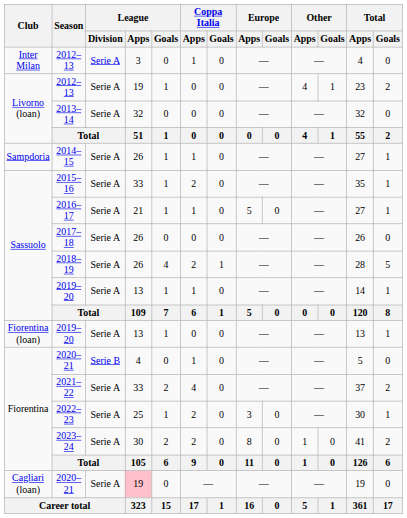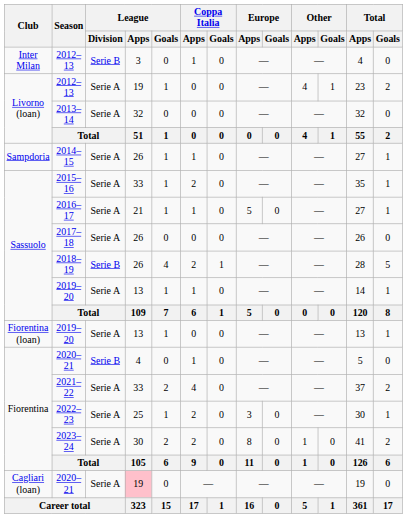 <table class="wikitable" style="text-align:center">
 <tr>
 <th rowspan="2">Club</th>
 <th rowspan="2">Season</th>
 <th colspan="3">League</th>
 <th colspan="2"><a href='#'>Coppa Italia</a></th>
 <th colspan="2">Europe</th>
 <th colspan="2">Other</th>
 <th colspan="2">Total</th>
 </tr>
 <tr>
 <th>Division</th>
 <th>Apps</th>
 <th>Goals</th>
 <th>Apps</th>
 <th>Goals</th>
 <th>Apps</th>
 <th>Goals</th>
 <th>Apps</th>
 <th>Goals</th>
 <th>Apps</th>
 <th>Goals</th>
 </tr>
 <tr>
 <td><a href='#'>Inter Milan</a></td>
 <td><a href='#'>2012–13</a></td>
-<td><a href='#'>Serie A</a></td>
+<td><a href='#'>Serie B</a></td>
 <td>3</td>
 <td>0</td>
 <td>1</td>
 <td>0</td>
 <td colspan="2">—</td>
 <td colspan="2">—</td>
 <td>4</td>
 <td>0</td>
 </tr>
 <tr>
 <td rowspan="3"><a href='#'>Livorno</a> (loan)</td>
 <td><a href='#'>2012–13</a></td>
 <td>Serie A</td>
 <td>19</td>
 <td>1</td>
 <td>0</td>
 <td>0</td>
 <td colspan="2">—</td>
 <td>4</td>
 <td>1</td>
 <td>23</td>
 <td>2</td>
 </tr>
 <tr>
 <td><a href='#'>2013–14</a></td>
 <td>Serie A</td>
 <td>32</td>
 <td>0</td>
 <td>0</td>
 <td>0</td>
 <td colspan="2">—</td>
 <td colspan="2">—</td>
 <td>32</td>
 <td>0</td>
 </tr>
 <tr>
 <th colspan="2">Total</th>
 <th>51</th>
 <th>1</th>
 <th>0</th>
 <th>0</th>
 <th>0</th>
 <th>0</th>
 <th>4</th>
 <th>1</th>
 <th>55</th>
 <th>2</th>
 </tr>
 <tr>
 <td><a href='#'>Sampdoria</a></td>
 <td><a href='#'>2014–15</a></td>
 <td>Serie A</td>
 <td>26</td>
 <td>1</td>
 <td>1</td>
 <td>0</td>
 <td colspan="2">—</td>
 <td colspan="2">—</td>
 <td>27</td>
 <td>1</td>
 </tr>
 <tr>
 <td rowspan="6"><a href='#'>Sassuolo</a></td>
 <td><a href='#'>2015–16</a></td>
 <td>Serie A</td>
 <td>33</td>
 <td>1</td>
 <td>2</td>
 <td>0</td>
 <td colspan="2">—</td>
 <td colspan="2">—</td>
 <td>35</td>
 <td>1</td>
 </tr>
 <tr>
 <td><a href='#'>2016–17</a></td>
 <td>Serie A</td>
 <td>21</td>
 <td>1</td>
 <td>1</td>
 <td>0</td>
 <td>5</td>
 <td>0</td>
 <td colspan="2">—</td>
 <td>27</td>
 <td>1</td>
 </tr>
 <tr>
 <td><a href='#'>2017–18</a></td>
 <td>Serie A</td>
 <td>26</td>
 <td>0</td>
 <td>0</td>
 <td>0</td>
 <td colspan="2">—</td>
 <td colspan="2">—</td>
 <td>26</td>
 <td>0</td>
 </tr>
 <tr>
 <td><a href='#'>2018–19</a></td>
-<td>Serie A</td>
+<td><a href='#'>Serie B</a></td>
 <td>26</td>
 <td>4</td>
 <td>2</td>
 <td>1</td>
 <td colspan="2">—</td>
 <td colspan="2">—</td>
 <td>28</td>
 <td>5</td>
 </tr>
 <tr>
 <td><a href='#'>2019–20</a></td>
 <td>Serie A</td>
 <td>13</td>
 <td>1</td>
 <td>1</td>
 <td>0</td>
 <td colspan="2">—</td>
 <td colspan="2">—</td>
 <td>14</td>
 <td>1</td>
 </tr>
 <tr>
 <th colspan="2">Total</th>
 <th>109</th>
 <th>7</th>
 <th>6</th>
 <th>1</th>
 <th>5</th>
 <th>0</th>
 <th>0</th>
 <th>0</th>
 <th>120</th>
 <th>8</th>
 </tr>
 <tr>
 <td><a href='#'>Fiorentina</a> (loan)</td>
 <td><a href='#'>2019–20</a></td>
 <td>Serie A</td>
 <td>13</td>
 <td>1</td>
 <td>0</td>
 <td>0</td>
 <td colspan="2">—</td>
 <td colspan="2">—</td>
 <td>13</td>
 <td>1</td>
 </tr>
 <tr>
 <td rowspan="5">Fiorentina</td>
 <td><a href='#'>2020–21</a></td>
 <td><a href='#'>Serie B</a></td>
 <td>4</td>
 <td>0</td>
 <td>1</td>
 <td>0</td>
 <td colspan="2">—</td>
 <td colspan="2">—</td>
 <td>5</td>
 <td>0</td>
 </tr>
 <tr>
 <td><a href='#'>2021–22</a></td>
 <td>Serie A</td>
 <td>33</td>
 <td>2</td>
 <td>4</td>
 <td>0</td>
 <td colspan="2">—</td>
 <td colspan="2">—</td>
 <td>37</td>
 <td>2</td>
 </tr>
 <tr>
 <td><a href='#'>2022–23</a></td>
 <td>Serie A</td>
 <td>25</td>
 <td>1</td>
 <td>2</td>
 <td>0</td>
 <td>3</td>
 <td>0</td>
 <td colspan="2">—</td>
 <td>30</td>
 <td>1</td>
 </tr>
 <tr>
 <td><a href='#'>2023–24</a></td>
 <td>Serie A</td>
 <td>30</td>
 <td>2</td>
 <td>2</td>
 <td>0</td>
 <td>8</td>
 <td>0</td>
 <td>1</td>
 <td>0</td>
 <td>41</td>
 <td>2</td>
 </tr>
 <tr>
 <th colspan="2">Total</th>
 <th>105</th>
 <th>6</th>
 <th>9</th>
 <th>0</th>
 <th>11</th>
 <th>0</th>
 <th>1</th>
 <th>0</th>
 <th>126</th>
 <th>6</th>
 </tr>
 <tr>
 <td><a href='#'>Cagliari</a> (loan)</td>
 <td><a href='#'>2020–21</a></td>
 <td>Serie A</td>
 <td style="background: pink;">19</td>
 <td>0</td>
 <td colspan="2">—</td>
 <td colspan="2">—</td>
 <td colspan="2">—</td>
 <td>19</td>
 <td>0</td>
 </tr>
 <tr>
 <th colspan="3">Career total</th>
 <th>323</th>
 <th>15</th>
 <th>17</th>
 <th>1</th>
 <th>16</th>
 <th>0</th>
 <th>5</th>
 <th>1</th>
 <th>361</th>
 <th>17</th>
 </tr>
 </table>
